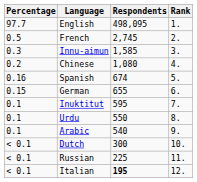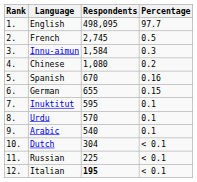 <table class="wikitable sortable" style="text-align: centre;">
 <tr style="background:#ccc;">
-<th>Percentage</th>
+<th>Rank</th>
 <th>Language</th>
 <th>Respondents</th>
-<th>Rank</th>
+<th>Percentage</th>
 </tr>
 <tr>
-<td>97.7</td>
+<td>1.</td>
 <td>English</td>
 <td>498,095</td>
-<td>1.</td>
+<td>97.7</td>
 </tr>
 <tr>
-<td>0.5</td>
+<td>2.</td>
 <td>French</td>
 <td>2,745</td>
-<td>2.</td>
+<td>0.5</td>
 </tr>
 <tr>
+<td>3.</td>
+<td><a href='#'>Innu-aimun</a></td>
+<td>1,584</td>
 <td>0.3</td>
-<td><a href='#'>Innu-aimun</a></td>
-<td>1,585</td>
-<td>3.</td>
 </tr>
 <tr>
-<td>0.2</td>
+<td>4.</td>
 <td>Chinese</td>
 <td>1,080</td>
-<td>4.</td>
+<td>0.2</td>
 </tr>
 <tr>
+<td>5.</td>
+<td>Spanish</td>
+<td>670</td>
 <td>0.16</td>
-<td>Spanish</td>
-<td>674</td>
-<td>5.</td>
 </tr>
 <tr>
-<td>0.15</td>
+<td>6.</td>
 <td>German</td>
 <td>655</td>
-<td>6.</td>
+<td>0.15</td>
 </tr>
 <tr>
-<td>0.1</td>
+<td>7.</td>
 <td><a href='#'>Inuktitut</a></td>
 <td>595</td>
-<td>7.</td>
+<td>0.1</td>
 </tr>
 <tr>
+<td>8.</td>
+<td><a href='#'>Urdu</a></td>
+<td>570</td>
 <td>0.1</td>
-<td><a href='#'>Urdu</a></td>
-<td>550</td>
-<td>8.</td>
 </tr>
 <tr>
-<td>0.1</td>
+<td>9.</td>
 <td><a href='#'>Arabic</a></td>
 <td>540</td>
-<td>9.</td>
+<td>0.1</td>
 </tr>
 <tr>
+<td>10.</td>
+<td><a href='#'>Dutch</a></td>
+<td>304</td>
 <td>< 0.1</td>
-<td><a href='#'>Dutch</a></td>
-<td>300</td>
-<td>10.</td>
 </tr>
 <tr>
-<td>< 0.1</td>
+<td>11.</td>
 <td>Russian</td>
 <td>225</td>
-<td>11.</td>
+<td>< 0.1</td>
 </tr>
 <tr>
-<td>< 0.1</td>
+<td>12.</td>
 <td>Italian</td>
 <td><strong>195</strong></td>
-<td>12.</td>
+<td>< 0.1</td>
 </tr>
 </table>
